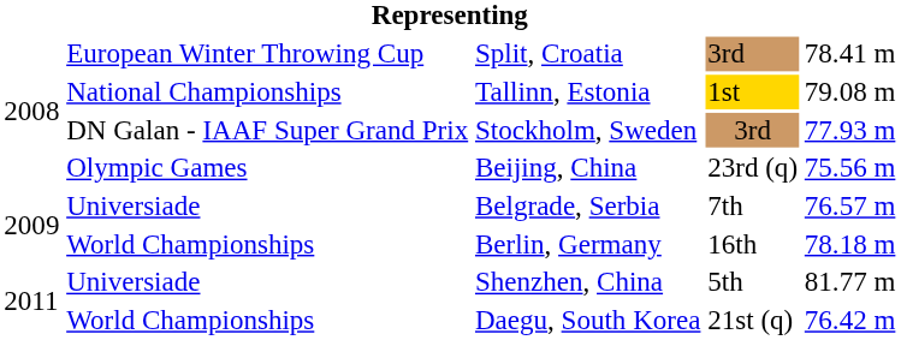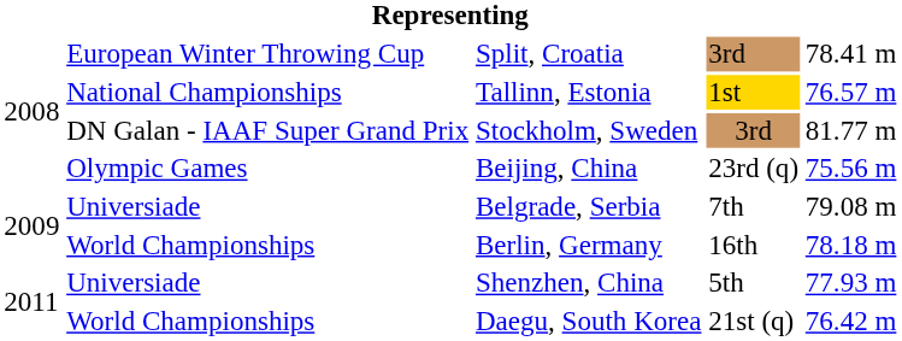 <table>
 <tr>
 <th colspan="5">Representing </th>
 </tr>
 <tr>
 <td rowspan=4>2008</td>
 <td><a href='#'>European Winter Throwing Cup</a></td>
 <td><a href='#'>Split</a>, <a href='#'>Croatia</a></td>
 <td bgcolor="CC9966">3rd</td>
 <td>78.41 m</td>
 </tr>
 <tr>
 <td><a href='#'>National Championships</a></td>
 <td><a href='#'>Tallinn</a>, <a href='#'>Estonia</a></td>
 <td bgcolor="Gold">1st</td>
-<td>79.08 m</td>
+<td><a href='#'>76.57 m</a></td>
 </tr>
 <tr>
 <td>DN Galan - <a href='#'>IAAF Super Grand Prix</a></td>
 <td><a href='#'>Stockholm</a>, <a href='#'>Sweden</a></td>
 <td bgcolor="CC9966" align="center">3rd</td>
-<td><a href='#'>77.93 m</a></td>
+<td>81.77 m</td>
 </tr>
 <tr>
 <td><a href='#'>Olympic Games</a></td>
 <td><a href='#'>Beijing</a>, <a href='#'>China</a></td>
 <td>23rd (q)</td>
 <td><a href='#'>75.56 m</a></td>
 </tr>
 <tr>
 <td rowspan=2>2009</td>
 <td><a href='#'>Universiade</a></td>
 <td><a href='#'>Belgrade</a>, <a href='#'>Serbia</a></td>
 <td>7th</td>
-<td><a href='#'>76.57 m</a></td>
+<td>79.08 m</td>
 </tr>
 <tr>
 <td><a href='#'>World Championships</a></td>
 <td><a href='#'>Berlin</a>, <a href='#'>Germany</a></td>
 <td>16th</td>
 <td><a href='#'>78.18 m</a></td>
 </tr>
 <tr>
 <td rowspan=2>2011</td>
 <td><a href='#'>Universiade</a></td>
 <td><a href='#'>Shenzhen</a>, <a href='#'>China</a></td>
 <td>5th</td>
-<td>81.77 m</td>
+<td><a href='#'>77.93 m</a></td>
 </tr>
 <tr>
 <td><a href='#'>World Championships</a></td>
 <td><a href='#'>Daegu</a>, <a href='#'>South Korea</a></td>
 <td>21st (q)</td>
 <td><a href='#'>76.42 m</a></td>
 </tr>
 </table>
